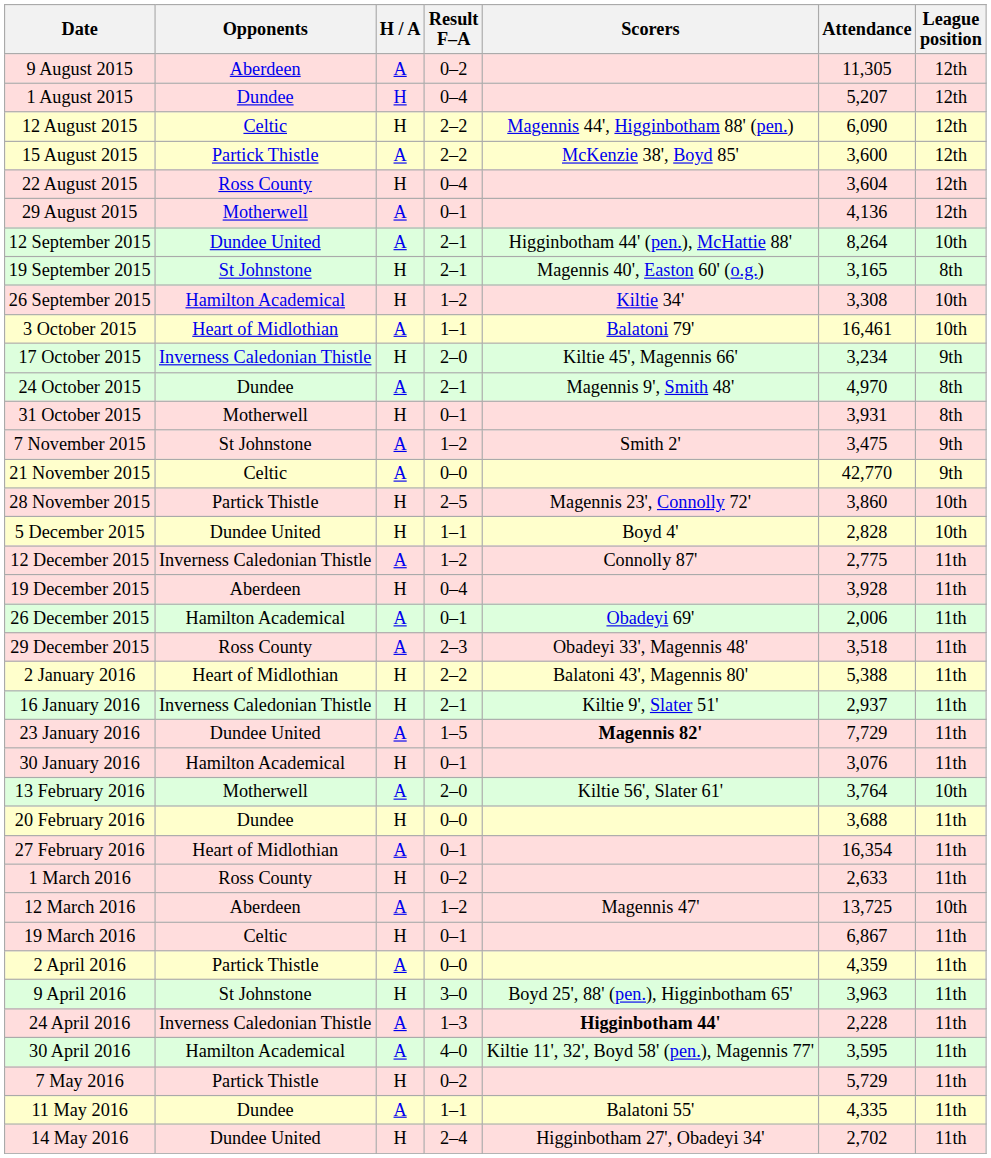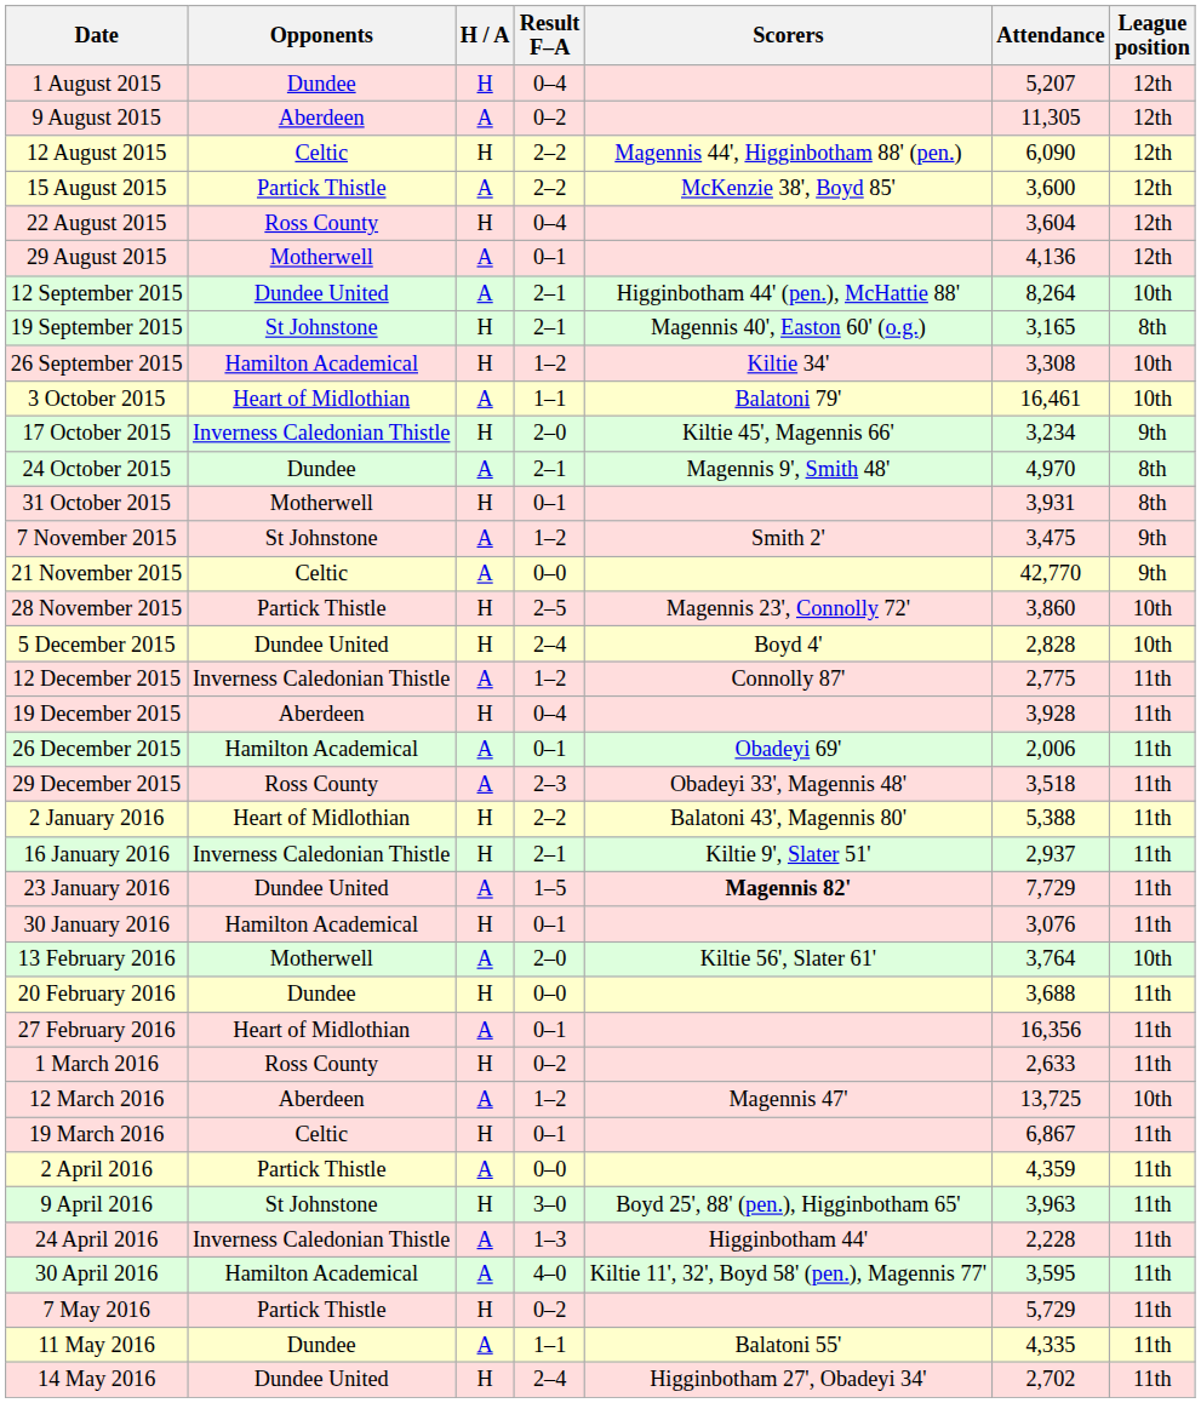 <table class="wikitable" style="text-align:center">
 <tr>
 <th>Date</th>
 <th>Opponents</th>
 <th>H / A</th>
 <th>Result<br>F–A</th>
 <th>Scorers</th>
 <th>Attendance</th>
 <th>League<br>position</th>
 </tr>
 <tr bgcolor=#ffdddd>
+<td>1 August 2015</td>
+<td><a href='#'>Dundee</a></td>
+<td><a href='#'>H</a></td>
+<td>0–4</td>
+<td></td>
+<td>5,207</td>
+<td>12th</td>
+</tr>
+<tr bgcolor=#ffdddd>
 <td>9 August 2015</td>
 <td><a href='#'>Aberdeen</a></td>
 <td><a href='#'>A</a></td>
 <td>0–2</td>
 <td></td>
 <td>11,305</td>
-<td>12th</td>
-</tr>
-<tr bgcolor=#ffdddd>
-<td>1 August 2015</td>
-<td><a href='#'>Dundee</a></td>
-<td><a href='#'>H</a></td>
-<td>0–4</td>
-<td></td>
-<td>5,207</td>
 <td>12th</td>
 </tr>
 <tr bgcolor=#ffffcc>
 <td>12 August 2015</td>
 <td><a href='#'>Celtic</a></td>
 <td>H</td>
 <td>2–2</td>
 <td><a href='#'>Magennis</a> 44', <a href='#'>Higginbotham</a> 88' (<a href='#'>pen.</a>)</td>
 <td>6,090</td>
 <td>12th</td>
 </tr>
 <tr bgcolor=#ffffcc>
 <td>15 August 2015</td>
 <td><a href='#'>Partick Thistle</a></td>
 <td><a href='#'>A</a></td>
 <td>2–2</td>
 <td><a href='#'>McKenzie</a> 38', <a href='#'>Boyd</a> 85'</td>
 <td>3,600</td>
 <td>12th</td>
 </tr>
 <tr bgcolor=#ffdddd>
 <td>22 August 2015</td>
 <td><a href='#'>Ross County</a></td>
 <td>H</td>
 <td>0–4</td>
 <td></td>
 <td>3,604</td>
 <td>12th</td>
 </tr>
 <tr bgcolor=#ffdddd>
 <td>29 August 2015</td>
 <td><a href='#'>Motherwell</a></td>
 <td><a href='#'>A</a></td>
 <td>0–1</td>
 <td></td>
 <td>4,136</td>
 <td>12th</td>
 </tr>
 <tr bgcolor=#ddffdd>
 <td>12 September 2015</td>
 <td><a href='#'>Dundee United</a></td>
 <td><a href='#'>A</a></td>
 <td>2–1</td>
 <td>Higginbotham 44' (<a href='#'>pen.</a>), <a href='#'>McHattie</a> 88'</td>
 <td>8,264</td>
 <td>10th</td>
 </tr>
 <tr bgcolor=#ddffdd>
 <td>19 September 2015</td>
 <td><a href='#'>St Johnstone</a></td>
 <td>H</td>
 <td>2–1</td>
 <td>Magennis 40', <a href='#'>Easton</a> 60' (<a href='#'>o.g.</a>)</td>
 <td>3,165</td>
 <td>8th</td>
 </tr>
 <tr bgcolor=#ffdddd>
 <td>26 September 2015</td>
 <td><a href='#'>Hamilton Academical</a></td>
 <td>H</td>
 <td>1–2</td>
 <td><a href='#'>Kiltie</a> 34'</td>
 <td>3,308</td>
 <td>10th</td>
 </tr>
 <tr bgcolor=#ffffcc>
 <td>3 October 2015</td>
 <td><a href='#'>Heart of Midlothian</a></td>
 <td><a href='#'>A</a></td>
 <td>1–1</td>
 <td><a href='#'>Balatoni</a> 79'</td>
 <td>16,461</td>
 <td>10th</td>
 </tr>
 <tr bgcolor=#ddffdd>
 <td>17 October 2015</td>
 <td><a href='#'>Inverness Caledonian Thistle</a></td>
 <td>H</td>
 <td>2–0</td>
 <td>Kiltie 45', Magennis 66'</td>
 <td>3,234</td>
 <td>9th</td>
 </tr>
 <tr bgcolor=#ddffdd>
 <td>24 October 2015</td>
 <td>Dundee</td>
 <td><a href='#'>A</a></td>
 <td>2–1</td>
 <td>Magennis 9', <a href='#'>Smith</a> 48'</td>
 <td>4,970</td>
 <td>8th</td>
 </tr>
 <tr bgcolor=#ffdddd>
 <td>31 October 2015</td>
 <td>Motherwell</td>
 <td>H</td>
 <td>0–1</td>
 <td></td>
 <td>3,931</td>
 <td>8th</td>
 </tr>
 <tr bgcolor=#ffdddd>
 <td>7 November 2015</td>
 <td>St Johnstone</td>
 <td><a href='#'>A</a></td>
 <td>1–2</td>
 <td>Smith 2'</td>
 <td>3,475</td>
 <td>9th</td>
 </tr>
 <tr bgcolor=#ffffcc>
 <td>21 November 2015</td>
 <td>Celtic</td>
 <td><a href='#'>A</a></td>
 <td>0–0</td>
 <td></td>
 <td>42,770</td>
 <td>9th</td>
 </tr>
 <tr bgcolor=#ffdddd>
 <td>28 November 2015</td>
 <td>Partick Thistle</td>
 <td>H</td>
 <td>2–5</td>
 <td>Magennis 23', <a href='#'>Connolly</a> 72'</td>
 <td>3,860</td>
 <td>10th</td>
 </tr>
 <tr bgcolor=#ffffcc>
 <td>5 December 2015</td>
 <td>Dundee United</td>
 <td>H</td>
-<td>1–1</td>
+<td>2–4</td>
 <td>Boyd 4'</td>
 <td>2,828</td>
 <td>10th</td>
 </tr>
 <tr bgcolor=#ffdddd>
 <td>12 December 2015</td>
 <td>Inverness Caledonian Thistle</td>
 <td><a href='#'>A</a></td>
 <td>1–2</td>
 <td>Connolly 87'</td>
 <td>2,775</td>
 <td>11th</td>
 </tr>
 <tr bgcolor=#ffdddd>
 <td>19 December 2015</td>
 <td>Aberdeen</td>
 <td>H</td>
 <td>0–4</td>
 <td></td>
 <td>3,928</td>
 <td>11th</td>
 </tr>
 <tr bgcolor=#ddffdd>
 <td>26 December 2015</td>
 <td>Hamilton Academical</td>
 <td><a href='#'>A</a></td>
 <td>0–1</td>
 <td><a href='#'>Obadeyi</a> 69'</td>
 <td>2,006</td>
 <td>11th</td>
 </tr>
 <tr bgcolor=#ffdddd>
 <td>29 December 2015</td>
 <td>Ross County</td>
 <td><a href='#'>A</a></td>
 <td>2–3</td>
 <td>Obadeyi 33', Magennis 48'</td>
 <td>3,518</td>
 <td>11th</td>
 </tr>
 <tr bgcolor=#ffffcc>
 <td>2 January 2016</td>
 <td>Heart of Midlothian</td>
 <td>H</td>
 <td>2–2</td>
 <td>Balatoni 43', Magennis 80'</td>
 <td>5,388</td>
 <td>11th</td>
 </tr>
 <tr bgcolor=#ddffdd>
 <td>16 January 2016</td>
 <td>Inverness Caledonian Thistle</td>
 <td>H</td>
 <td>2–1</td>
 <td>Kiltie 9', <a href='#'>Slater</a> 51'</td>
 <td>2,937</td>
 <td>11th</td>
 </tr>
 <tr bgcolor=#ffdddd>
 <td>23 January 2016</td>
 <td>Dundee United</td>
 <td><a href='#'>A</a></td>
 <td>1–5</td>
 <td><strong>Magennis 82'</strong></td>
 <td>7,729</td>
 <td>11th</td>
 </tr>
 <tr bgcolor=#ffdddd>
 <td>30 January 2016</td>
 <td>Hamilton Academical</td>
 <td>H</td>
 <td>0–1</td>
 <td></td>
 <td>3,076</td>
 <td>11th</td>
 </tr>
 <tr bgcolor=#ddffdd>
 <td>13 February 2016</td>
 <td>Motherwell</td>
 <td><a href='#'>A</a></td>
 <td>2–0</td>
 <td>Kiltie 56', Slater 61'</td>
 <td>3,764</td>
 <td>10th</td>
 </tr>
 <tr bgcolor=#ffffcc>
 <td>20 February 2016</td>
 <td>Dundee</td>
 <td>H</td>
 <td>0–0</td>
 <td></td>
 <td>3,688</td>
 <td>11th</td>
 </tr>
 <tr bgcolor=#ffdddd>
 <td>27 February 2016</td>
 <td>Heart of Midlothian</td>
 <td><a href='#'>A</a></td>
 <td>0–1</td>
 <td></td>
-<td>16,354</td>
+<td>16,356</td>
 <td>11th</td>
 </tr>
 <tr bgcolor=#ffdddd>
 <td>1 March 2016</td>
 <td>Ross County</td>
 <td>H</td>
 <td>0–2</td>
 <td></td>
 <td>2,633</td>
 <td>11th</td>
 </tr>
 <tr bgcolor=#ffdddd>
 <td>12 March 2016</td>
 <td>Aberdeen</td>
 <td><a href='#'>A</a></td>
 <td>1–2</td>
 <td>Magennis 47'</td>
 <td>13,725</td>
 <td>10th</td>
 </tr>
 <tr bgcolor=#ffdddd>
 <td>19 March 2016</td>
 <td>Celtic</td>
 <td>H</td>
 <td>0–1</td>
 <td></td>
 <td>6,867</td>
 <td>11th</td>
 </tr>
 <tr bgcolor=#ffffcc>
 <td>2 April 2016</td>
 <td>Partick Thistle</td>
 <td><a href='#'>A</a></td>
 <td>0–0</td>
 <td></td>
 <td>4,359</td>
 <td>11th</td>
 </tr>
 <tr bgcolor=#ddffdd>
 <td>9 April 2016</td>
 <td>St Johnstone</td>
 <td>H</td>
 <td>3–0</td>
 <td>Boyd 25', 88' (<a href='#'>pen.</a>), Higginbotham 65'</td>
 <td>3,963</td>
 <td>11th</td>
 </tr>
 <tr bgcolor=#ffdddd>
 <td>24 April 2016</td>
 <td>Inverness Caledonian Thistle</td>
 <td><a href='#'>A</a></td>
 <td>1–3</td>
-<td><strong>Higginbotham 44'</strong></td>
+<td>Higginbotham 44'</td>
 <td>2,228</td>
 <td>11th</td>
 </tr>
 <tr bgcolor=#ddffdd>
 <td>30 April 2016</td>
 <td>Hamilton Academical</td>
 <td><a href='#'>A</a></td>
 <td>4–0</td>
 <td>Kiltie 11', 32', Boyd 58' (<a href='#'>pen.</a>), Magennis 77'</td>
 <td>3,595</td>
 <td>11th</td>
 </tr>
 <tr bgcolor=#ffdddd>
 <td>7 May 2016</td>
 <td>Partick Thistle</td>
 <td>H</td>
 <td>0–2</td>
 <td></td>
 <td>5,729</td>
 <td>11th</td>
 </tr>
 <tr bgcolor=#ffffcc>
 <td>11 May 2016</td>
 <td>Dundee</td>
 <td><a href='#'>A</a></td>
 <td>1–1</td>
 <td>Balatoni 55'</td>
 <td>4,335</td>
 <td>11th</td>
 </tr>
 <tr bgcolor=#ffdddd>
 <td>14 May 2016</td>
 <td>Dundee United</td>
 <td>H</td>
 <td>2–4</td>
 <td>Higginbotham 27', Obadeyi 34'</td>
 <td>2,702</td>
 <td>11th</td>
 </tr>
 </table>
